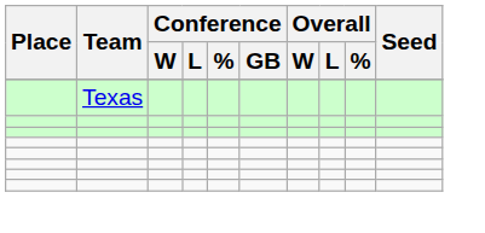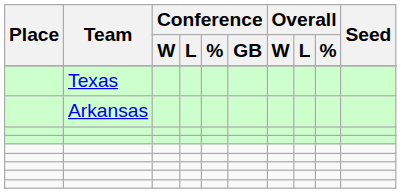 <table class=wikitable>
 <tr>
 <th rowspan ="2">Place</th>
 <th rowspan ="2">Team</th>
 <th colspan = "4">Conference</th>
 <th colspan ="3">Overall</th>
 <th rowspan ="2">Seed</th>
 </tr>
 <tr>
 <th>W</th>
 <th>L</th>
 <th>%</th>
 <th>GB</th>
 <th>W</th>
 <th>L</th>
 <th>%</th>
 </tr>
 <tr>
 </tr>
 <tr bgcolor=#ccffcc>
 <td></td>
 <td><a href='#'>Texas</a></td>
+<td></td>
+<td></td>
+<td></td>
+<td></td>
+<td></td>
+<td></td>
+<td></td>
+<td></td>
+</tr>
+<tr bgcolor=#ccffcc>
+<td></td>
+<td><a href='#'>Arkansas</a></td>
 <td></td>
 <td></td>
 <td></td>
 <td></td>
 <td></td>
 <td></td>
 <td></td>
 <td></td>
 </tr>
 <tr bgcolor=#ccffcc>
 <td></td>
 <td></td>
 <td></td>
 <td></td>
 <td></td>
 <td></td>
 <td></td>
 <td></td>
 <td></td>
 <td></td>
 </tr>
 <tr bgcolor=#ccffcc>
 <td></td>
 <td></td>
 <td></td>
 <td></td>
 <td></td>
 <td></td>
 <td></td>
 <td></td>
 <td></td>
 <td></td>
 </tr>
 <tr>
 <td></td>
 <td></td>
 <td></td>
 <td></td>
 <td></td>
 <td></td>
 <td></td>
 <td></td>
 <td></td>
 <td></td>
 </tr>
 <tr>
 <td></td>
 <td></td>
 <td></td>
 <td></td>
 <td></td>
 <td></td>
 <td></td>
 <td></td>
 <td></td>
 <td></td>
 </tr>
 <tr>
 <td></td>
 <td></td>
 <td></td>
 <td></td>
 <td></td>
 <td></td>
 <td></td>
 <td></td>
 <td></td>
 <td></td>
 </tr>
 <tr>
 <td></td>
 <td></td>
 <td></td>
 <td></td>
 <td></td>
 <td></td>
 <td></td>
 <td></td>
 <td></td>
 <td></td>
 </tr>
 <tr>
 <td></td>
 <td></td>
 <td></td>
 <td></td>
 <td></td>
 <td></td>
 <td></td>
 <td></td>
 <td></td>
 <td></td>
 </tr>
 </table>
